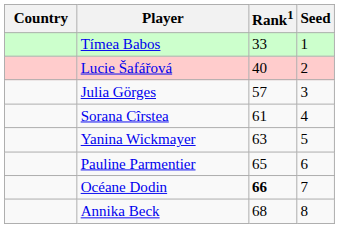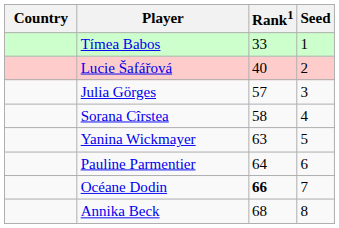 <table class="sortable wikitable">
 <tr>
 <th width="70">Country</th>
 <th width="175">Player</th>
 <th>Rank<sup>1</sup></th>
 <th>Seed</th>
 </tr>
 <tr style="background:#cfc;">
 <td></td>
 <td><a href='#'>Tímea Babos</a></td>
 <td>33</td>
 <td>1</td>
 </tr>
 <tr style="background:#fcc;">
 <td></td>
 <td><a href='#'>Lucie Šafářová</a></td>
 <td>40</td>
 <td>2</td>
 </tr>
 <tr>
 <td></td>
 <td><a href='#'>Julia Görges</a></td>
 <td>57</td>
 <td>3</td>
 </tr>
 <tr>
 <td></td>
 <td><a href='#'>Sorana Cîrstea</a></td>
-<td>61</td>
+<td>58</td>
 <td>4</td>
 </tr>
 <tr>
 <td></td>
 <td><a href='#'>Yanina Wickmayer</a></td>
 <td>63</td>
 <td>5</td>
 </tr>
 <tr>
 <td></td>
 <td><a href='#'>Pauline Parmentier</a></td>
-<td>65</td>
+<td>64</td>
 <td>6</td>
 </tr>
 <tr>
 <td></td>
 <td><a href='#'>Océane Dodin</a></td>
 <td><strong>66</strong></td>
 <td>7</td>
 </tr>
 <tr>
 <td></td>
 <td><a href='#'>Annika Beck</a></td>
 <td>68</td>
 <td>8</td>
 </tr>
 </table>
